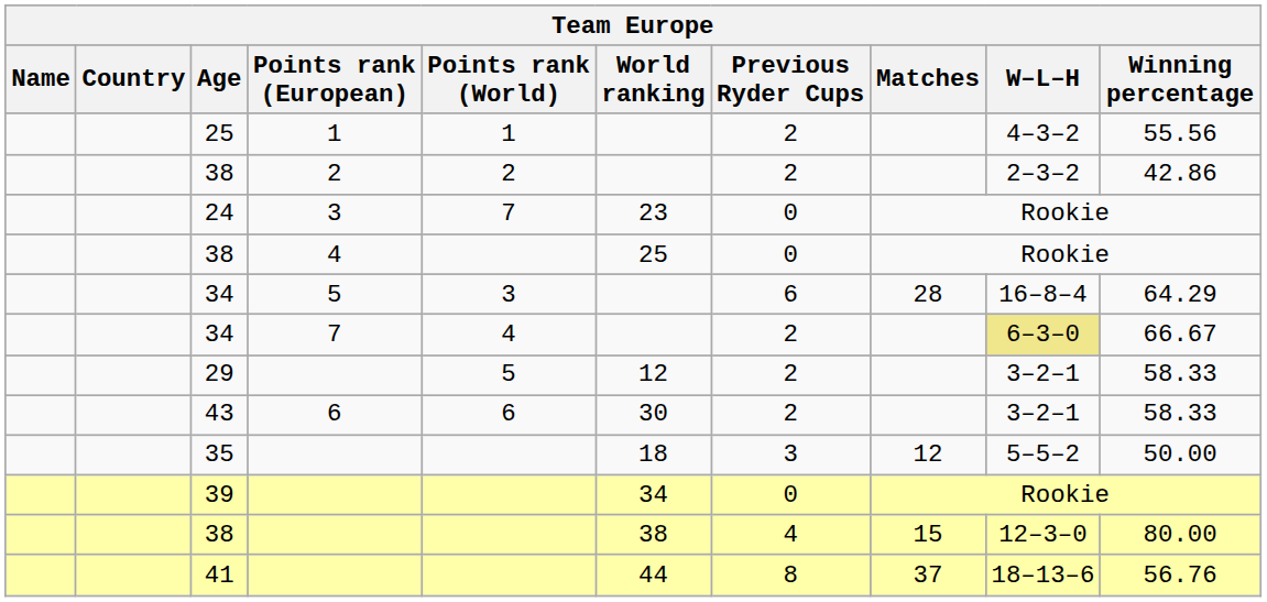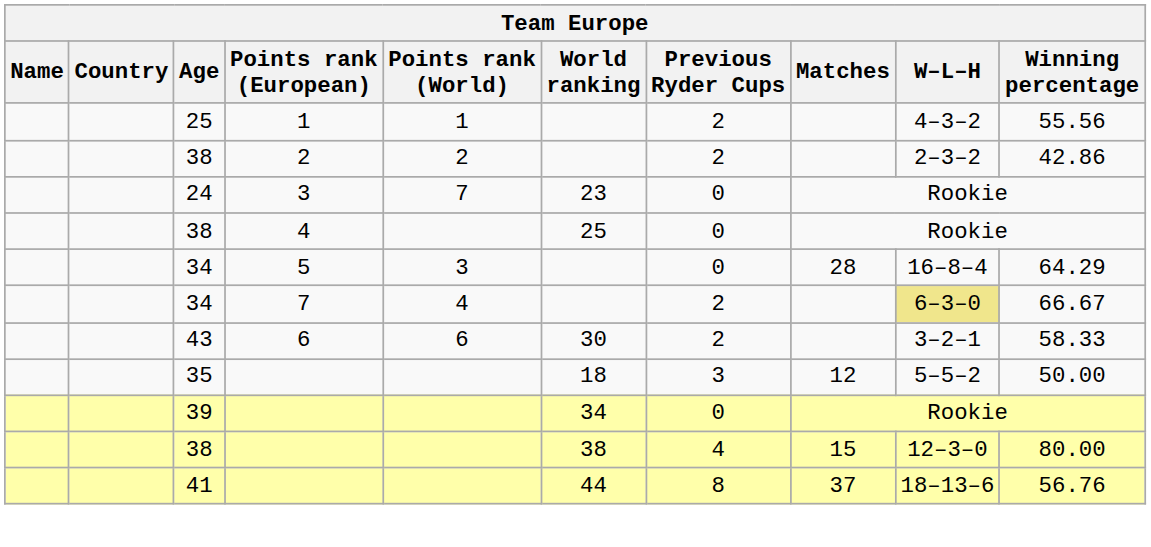 <table class="wikitable sortable" style="text-align:center">
 <tr>
 <th colspan=10> <strong>Team Europe</strong></th>
 </tr>
 <tr>
 <th>Name</th>
 <th>Country</th>
 <th>Age</th>
 <th>Points rank<br>(European)</th>
 <th>Points rank<br>(World)</th>
 <th>World<br>ranking</th>
 <th>Previous<br>Ryder Cups</th>
 <th>Matches</th>
 <th>W–L–H</th>
 <th>Winning<br>percentage</th>
 </tr>
 <tr>
 <td align=left></td>
 <td align=left></td>
 <td>25</td>
 <td>1</td>
 <td>1</td>
 <td></td>
 <td>2</td>
 <td></td>
 <td>4–3–2</td>
 <td>55.56</td>
 </tr>
 <tr>
 <td align=left></td>
 <td align=left></td>
 <td>38</td>
 <td>2</td>
 <td>2</td>
 <td></td>
 <td>2</td>
 <td></td>
 <td>2–3–2</td>
 <td>42.86</td>
 </tr>
 <tr>
 <td align=left></td>
 <td align=left></td>
 <td>24</td>
 <td>3</td>
 <td>7</td>
 <td>23</td>
 <td>0</td>
 <td colspan="3">Rookie</td>
 </tr>
 <tr>
 <td align=left></td>
 <td align=left></td>
 <td>38</td>
 <td>4</td>
 <td></td>
 <td>25</td>
 <td>0</td>
 <td colspan="3">Rookie</td>
 </tr>
 <tr>
 <td align=left></td>
 <td align=left></td>
 <td>34</td>
 <td>5</td>
 <td>3</td>
 <td></td>
-<td>6</td>
+<td>0</td>
 <td>28</td>
 <td>16–8–4</td>
 <td>64.29</td>
 </tr>
 <tr>
 <td align=left></td>
 <td align=left></td>
 <td>34</td>
 <td>7</td>
 <td>4</td>
 <td></td>
 <td>2</td>
 <td></td>
 <td style="background: khaki;">6–3–0</td>
 <td>66.67</td>
-</tr>
-<tr>
-<td align=left></td>
-<td align=left></td>
-<td>29</td>
-<td></td>
-<td>5</td>
-<td>12</td>
-<td>2</td>
-<td></td>
-<td>3–2–1</td>
-<td>58.33</td>
 </tr>
 <tr>
 <td align=left></td>
 <td align=left></td>
 <td>43</td>
 <td>6</td>
 <td>6</td>
 <td>30</td>
 <td>2</td>
 <td></td>
 <td>3–2–1</td>
 <td>58.33</td>
 </tr>
 <tr>
 <td align=left></td>
 <td align=left></td>
 <td>35</td>
 <td></td>
 <td></td>
 <td>18</td>
 <td>3</td>
 <td>12</td>
 <td>5–5–2</td>
 <td>50.00</td>
 </tr>
 <tr style="background:#ffa;">
 <td align=left></td>
 <td align=left></td>
 <td>39</td>
 <td></td>
 <td></td>
 <td>34</td>
 <td>0</td>
 <td colspan="3">Rookie</td>
 </tr>
 <tr style="background:#ffa;">
 <td align=left></td>
 <td align=left></td>
 <td>38</td>
 <td></td>
 <td></td>
 <td>38</td>
 <td>4</td>
 <td>15</td>
 <td>12–3–0</td>
 <td>80.00</td>
 </tr>
 <tr style="background:#ffa;">
 <td align=left></td>
 <td align=left></td>
 <td>41</td>
 <td></td>
 <td></td>
 <td>44</td>
 <td>8</td>
 <td>37</td>
 <td>18–13–6</td>
 <td>56.76</td>
 </tr>
 </table>
